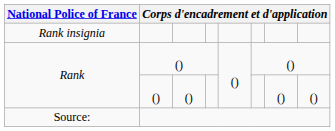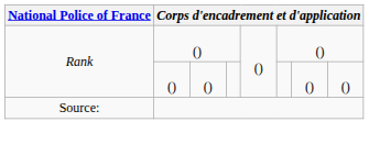 <table class="wikitable" style="text-align: center;">
 <tr>
 <th><a href='#'>National Police of France</a></th>
 <th colspan="7"><em>Corps d'encadrement et d'application</em></th>
-</tr>
-<tr>
-<td><em>Rank insignia</em></td>
-<td></td>
-<td></td>
-<td></td>
-<td></td>
-<td></td>
-<td></td>
-<td></td>
 </tr>
 <tr>
 <td rowspan="2"><em>Rank</em></td>
 <td colspan="3"><br>()</td>
 <td rowspan="2"><br>()</td>
 <td colspan="3"><br>()</td>
 </tr>
 <tr>
 <td><br>()</td>
 <td><br>()</td>
 <td></td>
 <td></td>
 <td><br>()</td>
 <td><br>()</td>
 </tr>
 <tr>
 <td>Source:</td>
 <td colspan="7"></td>
 </tr>
 </table>
